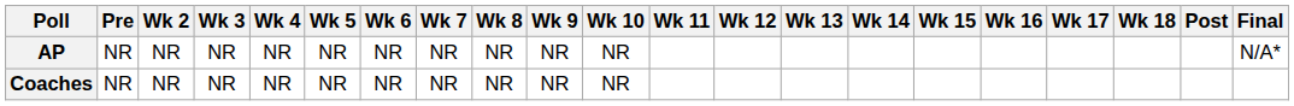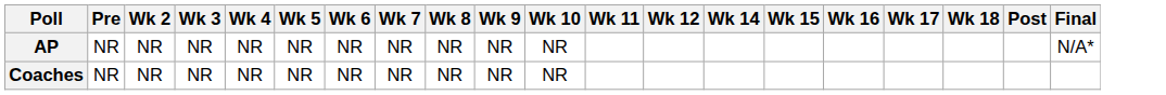 <table class="wikitable" style="white-space:nowrap;text-align:center;">
 <tr>
 <th>Poll</th>
 <th>Pre</th>
 <th>Wk 2</th>
 <th>Wk 3</th>
 <th>Wk 4</th>
 <th>Wk 5</th>
 <th>Wk 6</th>
 <th>Wk 7</th>
 <th>Wk 8</th>
 <th>Wk 9</th>
 <th>Wk 10</th>
 <th>Wk 11</th>
 <th>Wk 12</th>
-<th>Wk 13</th>
 <th>Wk 14</th>
 <th>Wk 15</th>
 <th>Wk 16</th>
 <th>Wk 17</th>
 <th>Wk 18</th>
 <th>Post</th>
 <th>Final</th>
 </tr>
 <tr>
 <th>AP</th>
 <td style="background:#FFF;">NR</td>
 <td style="background:#FFF;">NR</td>
 <td style="background:#FFF;">NR</td>
 <td style="background:#FFF;">NR</td>
 <td style="background:#FFF;">NR</td>
 <td style="background:#FFF;">NR</td>
 <td style="background:#FFF;">NR</td>
 <td style="background:#FFF;">NR</td>
 <td style="background:#FFF;">NR</td>
 <td style="background:#FFF;">NR</td>
-<td style="background:#FFF;"></td>
 <td style="background:#FFF;"></td>
 <td style="background:#FFF;"></td>
 <td style="background:#FFF;"></td>
 <td style="background:#FFF;"></td>
 <td style="background:#FFF;"></td>
 <td style="background:#FFF;"></td>
 <td style="background:#FFF;"></td>
 <td style="background:#FFF;"></td>
 <td style="background:#FFF;">N/A*</td>
 </tr>
 <tr>
 <th>Coaches</th>
 <td style="background:#FFF;">NR</td>
 <td style="background:#FFF;">NR</td>
 <td style="background:#FFF;">NR</td>
 <td style="background:#FFF;">NR</td>
 <td style="background:#FFF;">NR</td>
 <td style="background:#FFF;">NR</td>
 <td style="background:#FFF;">NR</td>
 <td style="background:#FFF;">NR</td>
 <td style="background:#FFF;">NR</td>
 <td style="background:#FFF;">NR</td>
 <td style="background:#FFF;"></td>
 <td style="background:#FFF;"></td>
 <td style="background:#FFF;"></td>
 <td style="background:#FFF;"></td>
 <td style="background:#FFF;"></td>
 <td style="background:#FFF;"></td>
 <td style="background:#FFF;"></td>
 <td style="background:#FFF;"></td>
 <td style="background:#FFF;"></td>
-<td style="background:#FFF;"></td>
 </tr>
 </table>
